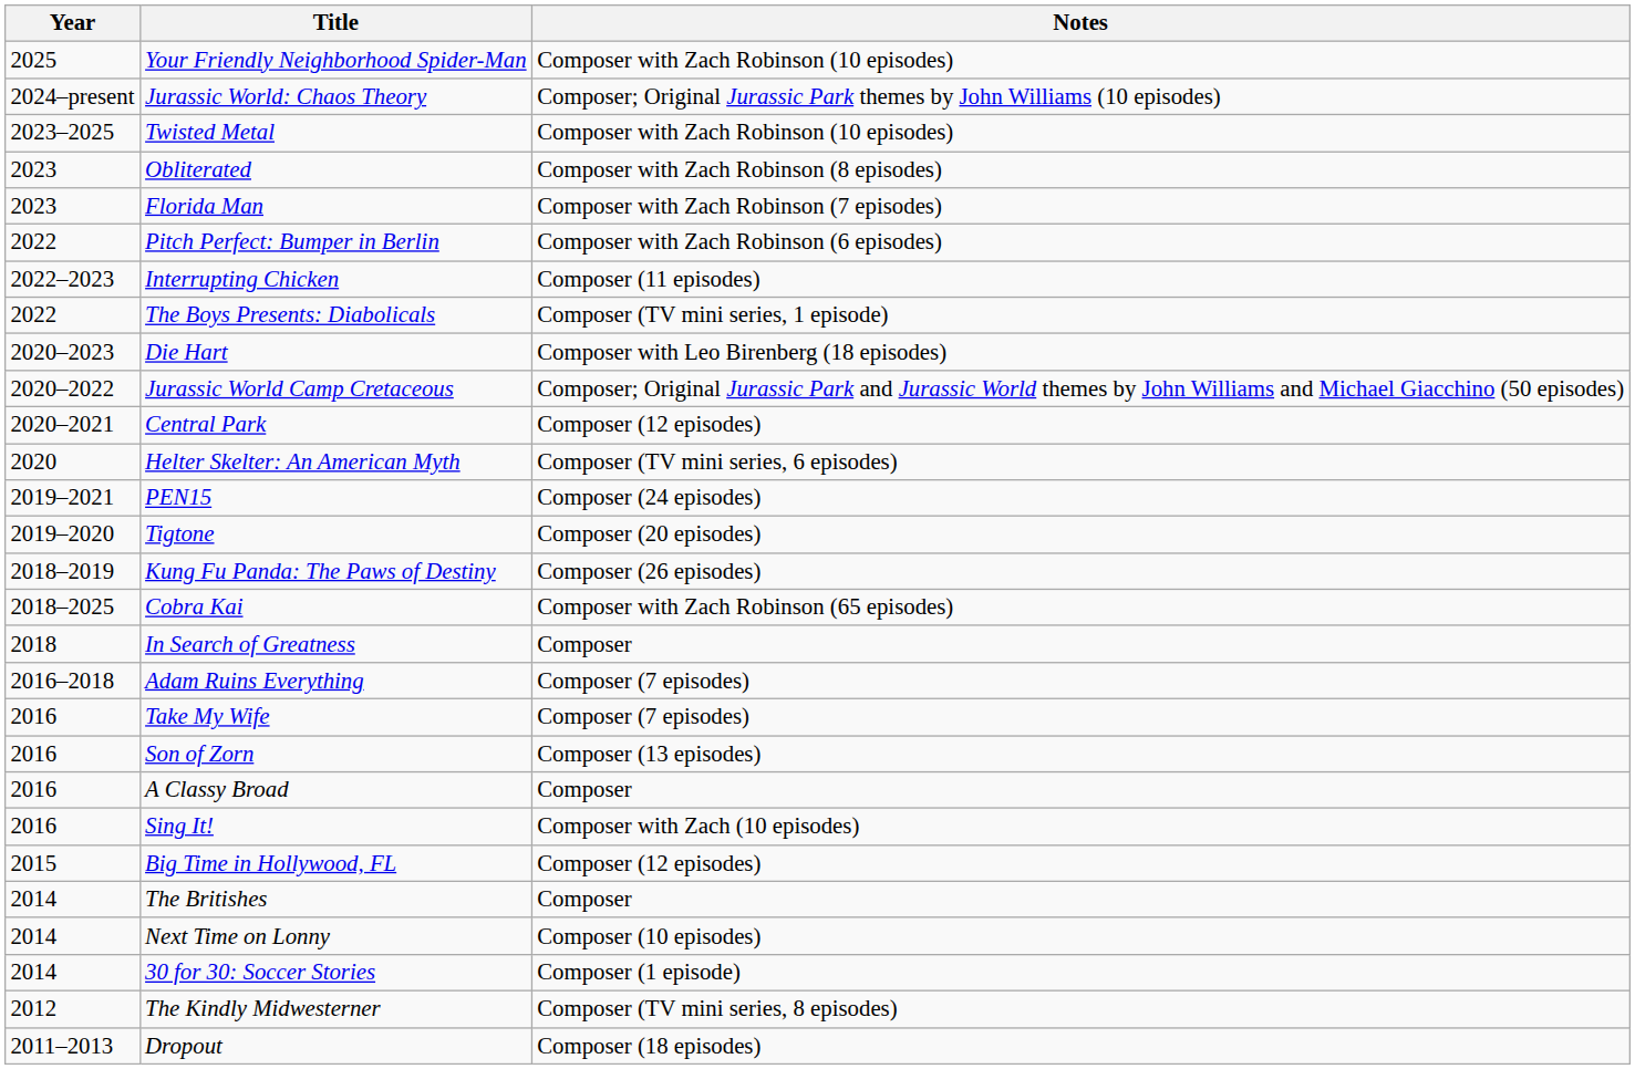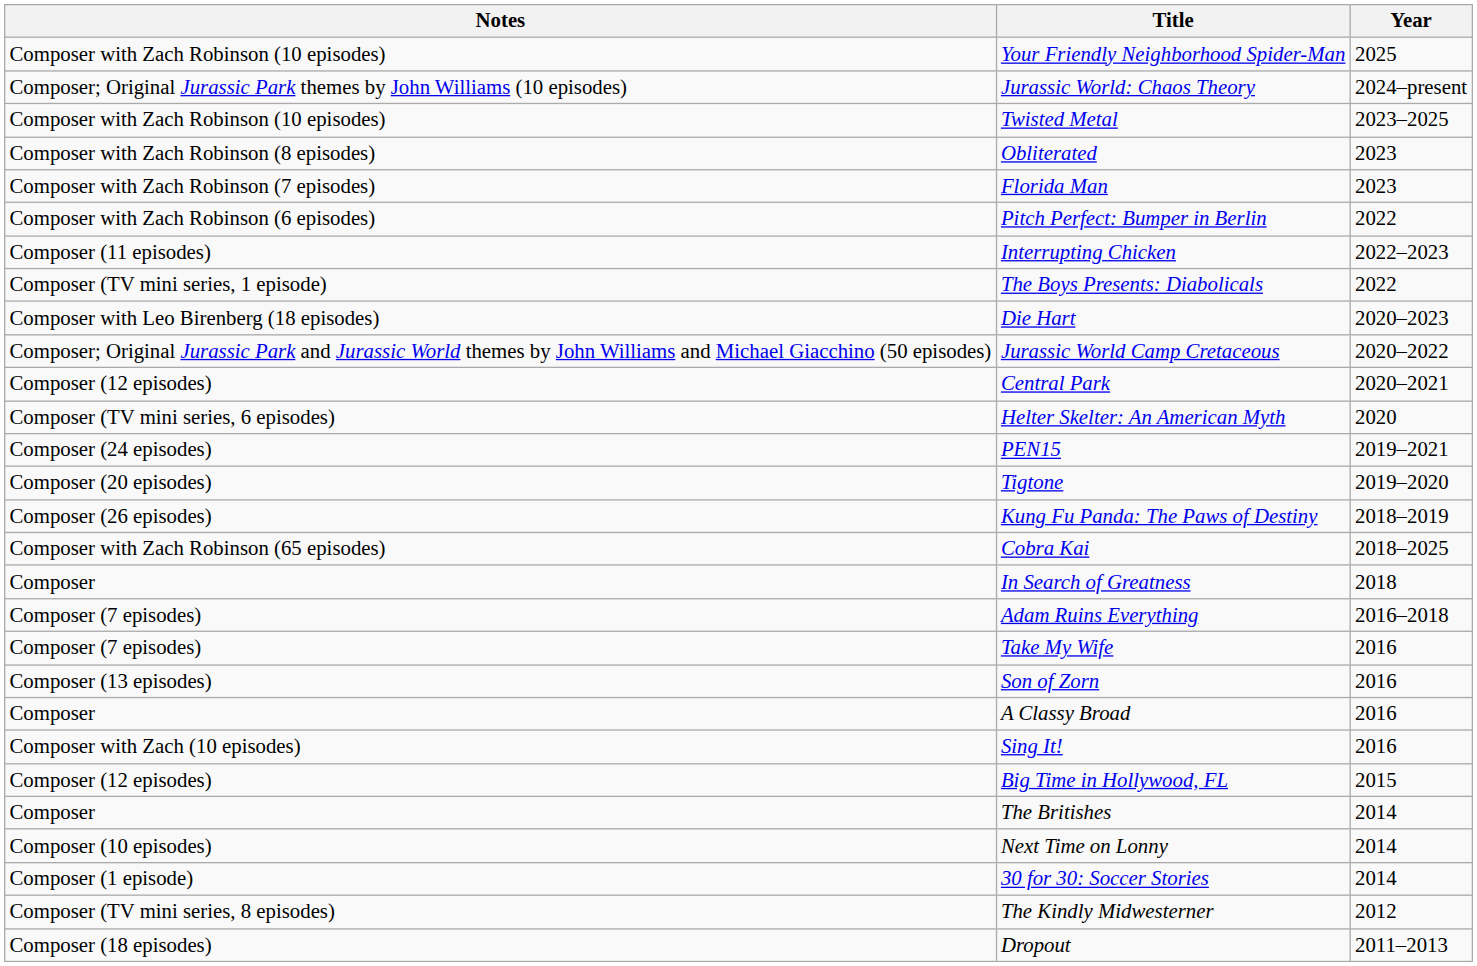 <table class="wikitable">
 <tr>
+<th>Notes</th>
+<th>Title</th>
 <th>Year</th>
-<th>Title</th>
-<th>Notes</th>
 </tr>
 <tr>
+<td>Composer with Zach Robinson (10 episodes)</td>
+<td><em><a href='#'>Your Friendly Neighborhood Spider-Man</a></em></td>
 <td>2025</td>
-<td><em><a href='#'>Your Friendly Neighborhood Spider-Man</a></em></td>
-<td>Composer with Zach Robinson (10 episodes)</td>
 </tr>
 <tr>
+<td>Composer; Original <em><a href='#'>Jurassic Park</a></em> themes by <a href='#'>John Williams</a> (10 episodes)</td>
+<td><em><a href='#'>Jurassic World: Chaos Theory</a></em></td>
 <td>2024–present</td>
-<td><em><a href='#'>Jurassic World: Chaos Theory</a></em></td>
-<td>Composer; Original <em><a href='#'>Jurassic Park</a></em> themes by <a href='#'>John Williams</a> (10 episodes)</td>
 </tr>
 <tr>
+<td>Composer with Zach Robinson (10 episodes)</td>
+<td><em><a href='#'>Twisted Metal</a></em></td>
 <td>2023–2025</td>
-<td><em><a href='#'>Twisted Metal</a></em></td>
-<td>Composer with Zach Robinson (10 episodes)</td>
 </tr>
 <tr>
+<td>Composer with Zach Robinson (8 episodes)</td>
+<td><em><a href='#'>Obliterated</a></em></td>
 <td>2023</td>
-<td><em><a href='#'>Obliterated</a></em></td>
-<td>Composer with Zach Robinson (8 episodes)</td>
 </tr>
 <tr>
+<td>Composer with Zach Robinson (7 episodes)</td>
+<td><em><a href='#'>Florida Man</a></em></td>
 <td>2023</td>
-<td><em><a href='#'>Florida Man</a></em></td>
-<td>Composer with Zach Robinson (7 episodes)</td>
 </tr>
 <tr>
+<td>Composer with Zach Robinson (6 episodes)</td>
+<td><em><a href='#'>Pitch Perfect: Bumper in Berlin</a></em></td>
 <td>2022</td>
-<td><em><a href='#'>Pitch Perfect: Bumper in Berlin</a></em></td>
-<td>Composer with Zach Robinson (6 episodes)</td>
 </tr>
 <tr>
+<td>Composer (11 episodes)</td>
+<td><em><a href='#'>Interrupting Chicken</a></em></td>
 <td>2022–2023</td>
-<td><em><a href='#'>Interrupting Chicken</a></em></td>
-<td>Composer (11 episodes)</td>
 </tr>
 <tr>
+<td>Composer (TV mini series, 1 episode)</td>
+<td><em><a href='#'>The Boys Presents: Diabolicals</a></em></td>
 <td>2022</td>
-<td><em><a href='#'>The Boys Presents: Diabolicals</a></em></td>
-<td>Composer (TV mini series, 1 episode)</td>
 </tr>
 <tr>
+<td>Composer with Leo Birenberg (18 episodes)</td>
+<td><em><a href='#'>Die Hart</a></em></td>
 <td>2020–2023</td>
-<td><em><a href='#'>Die Hart</a></em></td>
-<td>Composer with Leo Birenberg (18 episodes)</td>
 </tr>
 <tr>
+<td>Composer; Original <em><a href='#'>Jurassic Park</a></em> and <em><a href='#'>Jurassic World</a></em> themes by <a href='#'>John Williams</a> and <a href='#'>Michael Giacchino</a> (50 episodes)</td>
+<td><em><a href='#'>Jurassic World Camp Cretaceous</a></em></td>
 <td>2020–2022</td>
-<td><em><a href='#'>Jurassic World Camp Cretaceous</a></em></td>
-<td>Composer; Original <em><a href='#'>Jurassic Park</a></em> and <em><a href='#'>Jurassic World</a></em> themes by <a href='#'>John Williams</a> and <a href='#'>Michael Giacchino</a> (50 episodes)</td>
 </tr>
 <tr>
+<td>Composer (12 episodes)</td>
+<td><em><a href='#'>Central Park</a></em></td>
 <td>2020–2021</td>
-<td><em><a href='#'>Central Park</a></em></td>
-<td>Composer (12 episodes)</td>
 </tr>
 <tr>
+<td>Composer (TV mini series, 6 episodes)</td>
+<td><em><a href='#'>Helter Skelter: An American Myth</a></em></td>
 <td>2020</td>
-<td><em><a href='#'>Helter Skelter: An American Myth</a></em></td>
-<td>Composer (TV mini series, 6 episodes)</td>
 </tr>
 <tr>
+<td>Composer (24 episodes)</td>
+<td><em><a href='#'>PEN15</a></em></td>
 <td>2019–2021</td>
-<td><em><a href='#'>PEN15</a></em></td>
-<td>Composer (24 episodes)</td>
 </tr>
 <tr>
+<td>Composer (20 episodes)</td>
+<td><em><a href='#'>Tigtone</a></em></td>
 <td>2019–2020</td>
-<td><em><a href='#'>Tigtone</a></em></td>
-<td>Composer (20 episodes)</td>
 </tr>
 <tr>
+<td>Composer (26 episodes)</td>
+<td><em><a href='#'>Kung Fu Panda: The Paws of Destiny</a></em></td>
 <td>2018–2019</td>
-<td><em><a href='#'>Kung Fu Panda: The Paws of Destiny</a></em></td>
-<td>Composer (26 episodes)</td>
 </tr>
 <tr>
+<td>Composer with Zach Robinson (65 episodes)</td>
+<td><em><a href='#'>Cobra Kai</a></em></td>
 <td>2018–2025</td>
-<td><em><a href='#'>Cobra Kai</a></em></td>
-<td>Composer with Zach Robinson (65 episodes)</td>
 </tr>
 <tr>
+<td>Composer</td>
+<td><em><a href='#'>In Search of Greatness</a></em></td>
 <td>2018</td>
-<td><em><a href='#'>In Search of Greatness</a></em></td>
-<td>Composer</td>
 </tr>
 <tr>
+<td>Composer (7 episodes)</td>
+<td><em><a href='#'>Adam Ruins Everything</a></em></td>
 <td>2016–2018</td>
-<td><em><a href='#'>Adam Ruins Everything</a></em></td>
-<td>Composer (7 episodes)</td>
 </tr>
 <tr>
+<td>Composer (7 episodes)</td>
+<td><a href='#'><em>Take My Wife</em></a></td>
 <td>2016</td>
-<td><a href='#'><em>Take My Wife</em></a></td>
-<td>Composer (7 episodes)</td>
 </tr>
 <tr>
+<td>Composer (13 episodes)</td>
+<td><em><a href='#'>Son of Zorn</a></em></td>
 <td>2016</td>
-<td><em><a href='#'>Son of Zorn</a></em></td>
-<td>Composer (13 episodes)</td>
 </tr>
 <tr>
+<td>Composer</td>
+<td><em>A Classy Broad</em></td>
 <td>2016</td>
-<td><em>A Classy Broad</em></td>
-<td>Composer</td>
 </tr>
 <tr>
+<td>Composer with Zach (10 episodes)</td>
+<td><em><a href='#'>Sing It!</a></em></td>
 <td>2016</td>
-<td><em><a href='#'>Sing It!</a></em></td>
-<td>Composer with Zach (10 episodes)</td>
 </tr>
 <tr>
+<td>Composer (12 episodes)</td>
+<td><em><a href='#'>Big Time in Hollywood, FL</a></em></td>
 <td>2015</td>
-<td><em><a href='#'>Big Time in Hollywood, FL</a></em></td>
-<td>Composer (12 episodes)</td>
 </tr>
 <tr>
+<td>Composer</td>
+<td><em>The Britishes</em></td>
 <td>2014</td>
-<td><em>The Britishes</em></td>
-<td>Composer</td>
 </tr>
 <tr>
+<td>Composer (10 episodes)</td>
+<td><em>Next Time on Lonny</em></td>
 <td>2014</td>
-<td><em>Next Time on Lonny</em></td>
-<td>Composer (10 episodes)</td>
 </tr>
 <tr>
+<td>Composer (1 episode)</td>
+<td><em><a href='#'>30 for 30: Soccer Stories</a></em></td>
 <td>2014</td>
-<td><em><a href='#'>30 for 30: Soccer Stories</a></em></td>
-<td>Composer (1 episode)</td>
 </tr>
 <tr>
+<td>Composer (TV mini series, 8 episodes)</td>
+<td><em>The Kindly Midwesterner</em></td>
 <td>2012</td>
-<td><em>The Kindly Midwesterner</em></td>
-<td>Composer (TV mini series, 8 episodes)</td>
 </tr>
 <tr>
+<td>Composer (18 episodes)</td>
+<td><em>Dropout</em></td>
 <td>2011–2013</td>
-<td><em>Dropout</em></td>
-<td>Composer (18 episodes)</td>
 </tr>
 </table>
